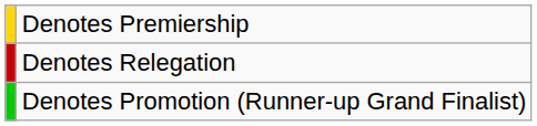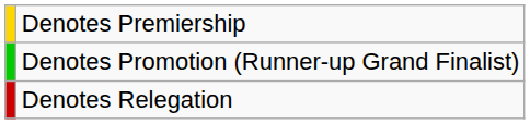 <table class="wikitable">
 <tr>
 <td bgcolor=gold><strong>  </strong></td>
 <td>Denotes Premiership</td>
 </tr>
 <tr>
+<td bgcolor=#00cc00><strong>  </strong></td>
+<td>Denotes Promotion (Runner-up Grand Finalist)</td>
+</tr>
+<tr>
 <td bgcolor=#cc0000><strong>  </strong></td>
 <td>Denotes Relegation</td>
 </tr>
-<tr>
-<td bgcolor=#00cc00><strong>  </strong></td>
-<td>Denotes Promotion (Runner-up Grand Finalist)</td>
-</tr>
 </table>
